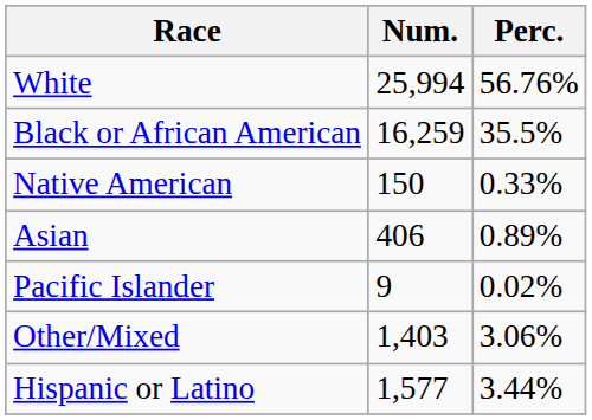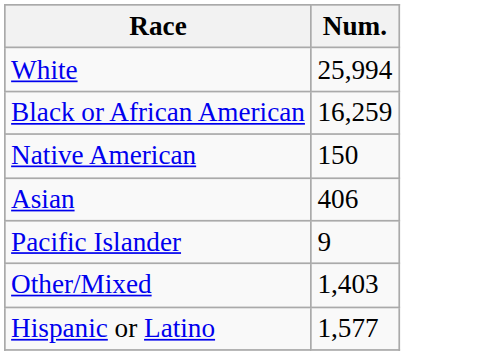 <table class="wikitable">
 <tr>
 <th>Race</th>
 <th>Num.</th>
-<th>Perc.</th>
 </tr>
 <tr>
 <td><a href='#'>White</a></td>
 <td>25,994</td>
-<td>56.76%</td>
 </tr>
 <tr>
 <td><a href='#'>Black or African American</a></td>
 <td>16,259</td>
-<td>35.5%</td>
 </tr>
 <tr>
 <td><a href='#'>Native American</a></td>
 <td>150</td>
-<td>0.33%</td>
 </tr>
 <tr>
 <td><a href='#'>Asian</a></td>
 <td>406</td>
-<td>0.89%</td>
 </tr>
 <tr>
 <td><a href='#'>Pacific Islander</a></td>
 <td>9</td>
-<td>0.02%</td>
 </tr>
 <tr>
 <td><a href='#'>Other/Mixed</a></td>
 <td>1,403</td>
-<td>3.06%</td>
 </tr>
 <tr>
 <td><a href='#'>Hispanic</a> or <a href='#'>Latino</a></td>
 <td>1,577</td>
-<td>3.44%</td>
 </tr>
 </table>
